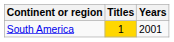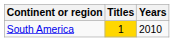 <table class="wikitable" style="font-size: 95%;">
 <tr>
 <th>Continent or region</th>
 <th>Titles</th>
 <th>Years</th>
 </tr>
 <tr>
 <td><a href='#'>South America</a></td>
 <td style="background: gold; text-align:center;">1</td>
-<td>2001</td>
+<td>2010</td>
 </tr>
 </table>
